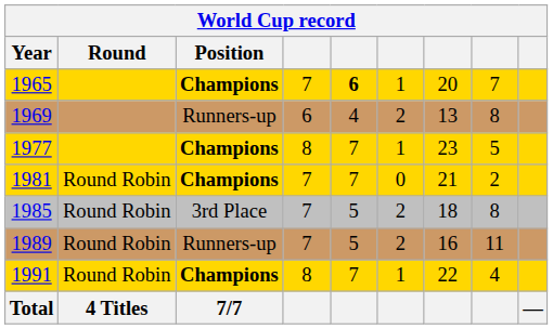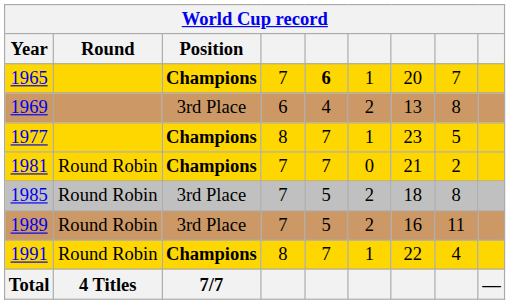 <table class="wikitable" style="text-align: center;">
 <tr>
 <th colspan=9><a href='#'>World Cup record</a></th>
 </tr>
 <tr>
 <th>Year</th>
 <th>Round</th>
 <th>Position</th>
 <th width=30></th>
 <th width=30></th>
 <th width=30></th>
 <th width=30></th>
 <th width=30></th>
 <th></th>
 </tr>
 <tr bgcolor=gold>
 <td> <a href='#'>1965</a></td>
 <td></td>
 <td><strong>Champions</strong></td>
 <td>7</td>
 <td><strong>6</strong></td>
 <td>1</td>
 <td>20</td>
 <td>7</td>
 <td></td>
 </tr>
 <tr bgcolor=cc9966>
 <td> <a href='#'>1969</a></td>
 <td></td>
-<td>Runners-up</td>
+<td>3rd Place</td>
 <td>6</td>
 <td>4</td>
 <td>2</td>
 <td>13</td>
 <td>8</td>
 <td></td>
 </tr>
 <tr bgcolor=gold>
 <td> <a href='#'>1977</a></td>
 <td></td>
 <td><strong>Champions</strong></td>
 <td>8</td>
 <td>7</td>
 <td>1</td>
 <td>23</td>
 <td>5</td>
 <td></td>
 </tr>
 <tr bgcolor=gold>
 <td> <a href='#'>1981</a></td>
 <td>Round Robin</td>
 <td><strong>Champions</strong></td>
 <td>7</td>
 <td>7</td>
 <td>0</td>
 <td>21</td>
 <td>2</td>
 <td></td>
 </tr>
 <tr bgcolor=silver>
 <td> <a href='#'>1985</a></td>
 <td>Round Robin</td>
 <td>3rd Place</td>
 <td>7</td>
 <td>5</td>
 <td>2</td>
 <td>18</td>
 <td>8</td>
 <td></td>
 </tr>
 <tr bgcolor=cc9966>
 <td> <a href='#'>1989</a></td>
 <td>Round Robin</td>
-<td>Runners-up</td>
+<td>3rd Place</td>
 <td>7</td>
 <td>5</td>
 <td>2</td>
 <td>16</td>
 <td>11</td>
 <td></td>
 </tr>
 <tr bgcolor=gold>
 <td> <a href='#'>1991</a></td>
 <td>Round Robin</td>
 <td><strong>Champions</strong></td>
 <td>8</td>
 <td>7</td>
 <td>1</td>
 <td>22</td>
 <td>4</td>
 <td></td>
 </tr>
 <tr>
 <th>Total</th>
 <th>4 Titles</th>
 <th>7/7</th>
 <th></th>
 <th></th>
 <th></th>
 <th></th>
 <th></th>
 <th>—</th>
 </tr>
 </table>
